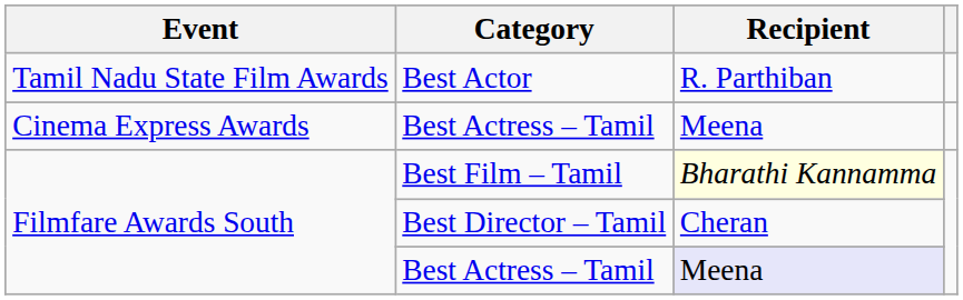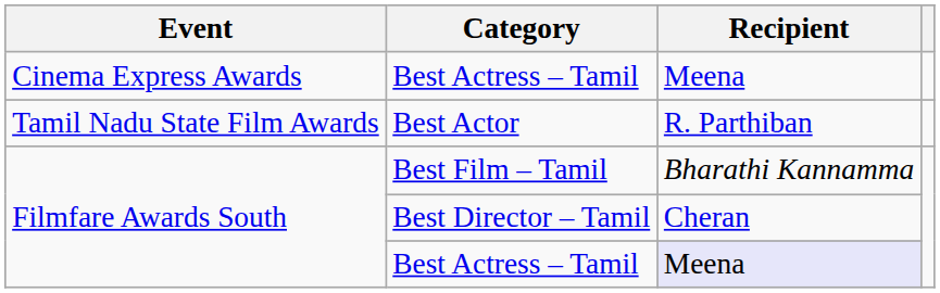 <table class="wikitable">
 <tr>
 <th>Event</th>
 <th>Category</th>
 <th>Recipient</th>
 <th></th>
 </tr>
 <tr>
+<td><a href='#'>Cinema Express Awards</a></td>
+<td><a href='#'>Best Actress – Tamil</a></td>
+<td><a href='#'>Meena</a></td>
+<td style="text-align: center;"></td>
+</tr>
+<tr>
 <td><a href='#'>Tamil Nadu State Film Awards</a></td>
 <td><a href='#'>Best Actor</a></td>
 <td><a href='#'>R. Parthiban</a></td>
 <td style="text-align: center;"></td>
 </tr>
 <tr>
-<td><a href='#'>Cinema Express Awards</a></td>
-<td><a href='#'>Best Actress – Tamil</a></td>
-<td><a href='#'>Meena</a></td>
-<td style="text-align: center;"></td>
-</tr>
-<tr>
 <td rowspan="3"><a href='#'>Filmfare Awards South</a></td>
 <td><a href='#'>Best Film – Tamil</a></td>
-<td style="background: lightyellow;"><em>Bharathi Kannamma</em></td>
+<td><em>Bharathi Kannamma</em></td>
 <td rowspan="3" style="text-align: center;"></td>
 </tr>
 <tr>
 <td><a href='#'>Best Director – Tamil</a></td>
 <td><a href='#'>Cheran</a></td>
 </tr>
 <tr>
 <td><a href='#'>Best Actress – Tamil</a></td>
 <td style="background: lavender;">Meena</td>
 </tr>
 </table>
